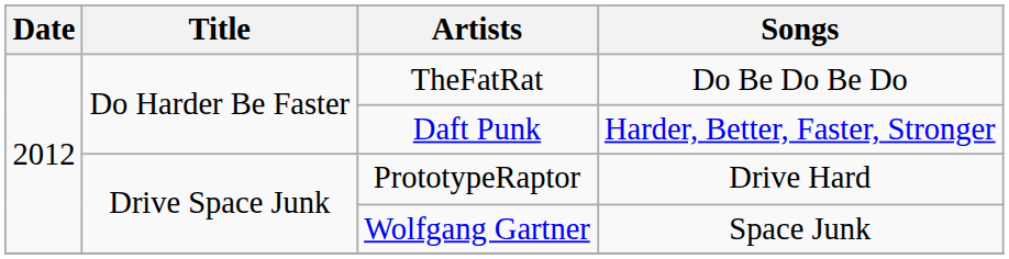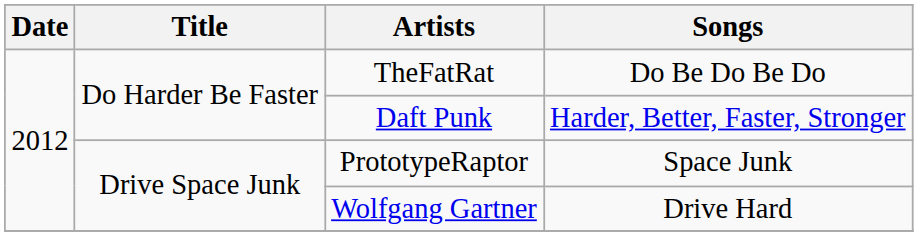 <table class="wikitable plainrowheaders" style="text-align:center;">
 <tr>
 <th scope="col">Date</th>
 <th scope="col">Title</th>
 <th scope="col">Artists</th>
 <th scope="col">Songs</th>
 </tr>
 <tr>
 <td rowspan="4">2012</td>
 <td rowspan="2">Do Harder Be Faster</td>
 <td rowspan="1">TheFatRat</td>
 <td rowspan="1">Do Be Do Be Do</td>
 </tr>
 <tr>
 <td rowspan="1"><a href='#'>Daft Punk</a></td>
 <td rowspan="1"><a href='#'>Harder, Better, Faster, Stronger</a></td>
 </tr>
 <tr>
 <td rowspan="2">Drive Space Junk</td>
 <td rowspan="1">PrototypeRaptor</td>
-<td rowspan="1">Drive Hard</td>
+<td rowspan="1">Space Junk</td>
 </tr>
 <tr>
 <td rowspan="1"><a href='#'>Wolfgang Gartner</a></td>
-<td rowspan="1">Space Junk</td>
+<td rowspan="1">Drive Hard</td>
 </tr>
 <tr>
 </tr>
 </table>
